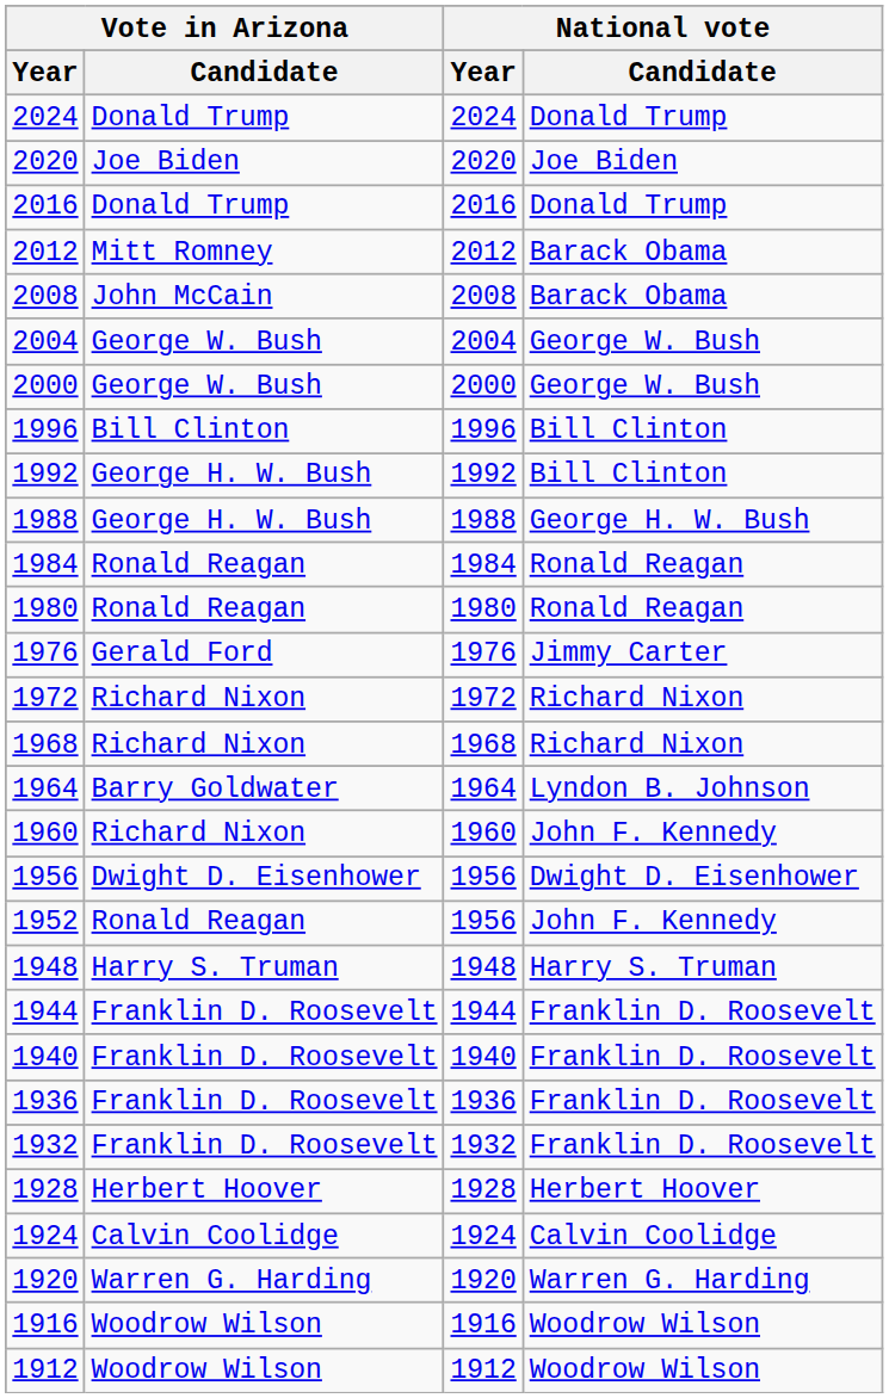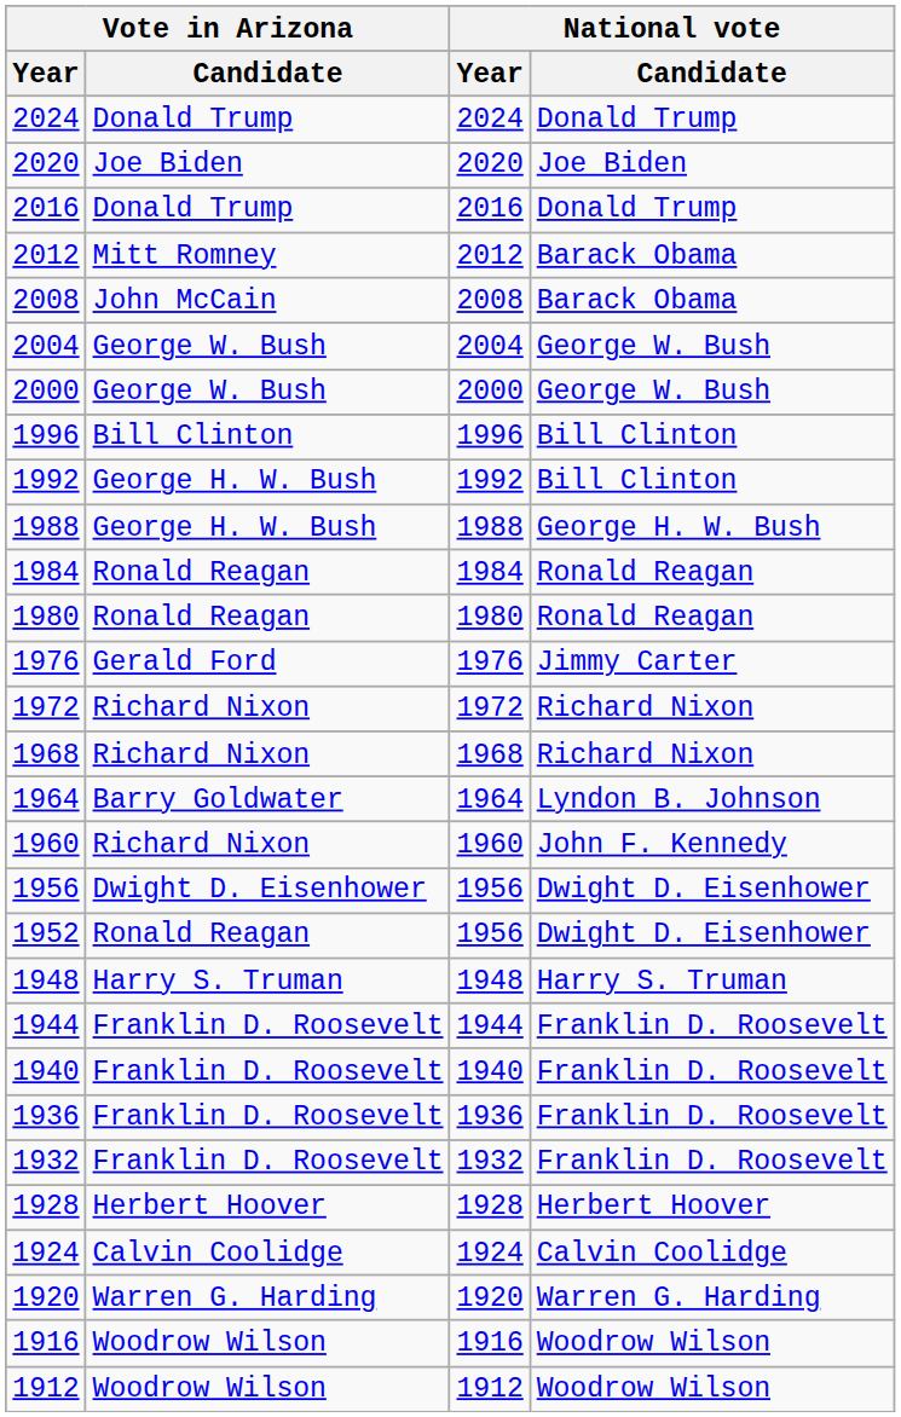 <table class="wikitable">
 <tr>
 <th colspan="2">Vote in Arizona</th>
 <th colspan="2">National vote</th>
 </tr>
 <tr>
 <th>Year</th>
 <th>Candidate</th>
 <th>Year</th>
 <th>Candidate</th>
 </tr>
 <tr>
 <td><a href='#'>2024</a></td>
 <td><a href='#'>Donald Trump</a></td>
 <td><a href='#'>2024</a></td>
 <td><a href='#'>Donald Trump</a></td>
 </tr>
 <tr>
 <td><a href='#'>2020</a></td>
 <td><a href='#'>Joe Biden</a></td>
 <td><a href='#'>2020</a></td>
 <td><a href='#'>Joe Biden</a></td>
 </tr>
 <tr>
 <td><a href='#'>2016</a></td>
 <td><a href='#'>Donald Trump</a></td>
 <td><a href='#'>2016</a></td>
 <td><a href='#'>Donald Trump</a></td>
 </tr>
 <tr>
 <td><a href='#'>2012</a></td>
 <td><a href='#'>Mitt Romney</a></td>
 <td><a href='#'>2012</a></td>
 <td><a href='#'>Barack Obama</a></td>
 </tr>
 <tr>
 <td><a href='#'>2008</a></td>
 <td><a href='#'>John McCain</a></td>
 <td><a href='#'>2008</a></td>
 <td><a href='#'>Barack Obama</a></td>
 </tr>
 <tr>
 <td><a href='#'>2004</a></td>
 <td><a href='#'>George W. Bush</a></td>
 <td><a href='#'>2004</a></td>
 <td><a href='#'>George W. Bush</a></td>
 </tr>
 <tr>
 <td><a href='#'>2000</a></td>
 <td><a href='#'>George W. Bush</a></td>
 <td><a href='#'>2000</a></td>
 <td><a href='#'>George W. Bush</a></td>
 </tr>
 <tr>
 <td><a href='#'>1996</a></td>
 <td><a href='#'>Bill Clinton</a></td>
 <td><a href='#'>1996</a></td>
 <td><a href='#'>Bill Clinton</a></td>
 </tr>
 <tr>
 <td><a href='#'>1992</a></td>
 <td><a href='#'>George H. W. Bush</a></td>
 <td><a href='#'>1992</a></td>
 <td><a href='#'>Bill Clinton</a></td>
 </tr>
 <tr>
 <td><a href='#'>1988</a></td>
 <td><a href='#'>George H. W. Bush</a></td>
 <td><a href='#'>1988</a></td>
 <td><a href='#'>George H. W. Bush</a></td>
 </tr>
 <tr>
 <td><a href='#'>1984</a></td>
 <td><a href='#'>Ronald Reagan</a></td>
 <td><a href='#'>1984</a></td>
 <td><a href='#'>Ronald Reagan</a></td>
 </tr>
 <tr>
 <td><a href='#'>1980</a></td>
 <td><a href='#'>Ronald Reagan</a></td>
 <td><a href='#'>1980</a></td>
 <td><a href='#'>Ronald Reagan</a></td>
 </tr>
 <tr>
 <td><a href='#'>1976</a></td>
 <td><a href='#'>Gerald Ford</a></td>
 <td><a href='#'>1976</a></td>
 <td><a href='#'>Jimmy Carter</a></td>
 </tr>
 <tr>
 <td><a href='#'>1972</a></td>
 <td><a href='#'>Richard Nixon</a></td>
 <td><a href='#'>1972</a></td>
 <td><a href='#'>Richard Nixon</a></td>
 </tr>
 <tr>
 <td><a href='#'>1968</a></td>
 <td><a href='#'>Richard Nixon</a></td>
 <td><a href='#'>1968</a></td>
 <td><a href='#'>Richard Nixon</a></td>
 </tr>
 <tr>
 <td><a href='#'>1964</a></td>
 <td><a href='#'>Barry Goldwater</a></td>
 <td><a href='#'>1964</a></td>
 <td><a href='#'>Lyndon B. Johnson</a></td>
 </tr>
 <tr>
 <td><a href='#'>1960</a></td>
 <td><a href='#'>Richard Nixon</a></td>
 <td><a href='#'>1960</a></td>
 <td><a href='#'>John F. Kennedy</a></td>
 </tr>
 <tr>
 <td><a href='#'>1956</a></td>
 <td><a href='#'>Dwight D. Eisenhower</a></td>
 <td><a href='#'>1956</a></td>
 <td><a href='#'>Dwight D. Eisenhower</a></td>
 </tr>
 <tr>
 <td><a href='#'>1952</a></td>
 <td><a href='#'>Ronald Reagan</a></td>
 <td><a href='#'>1956</a></td>
-<td><a href='#'>John F. Kennedy</a></td>
+<td><a href='#'>Dwight D. Eisenhower</a></td>
 </tr>
 <tr>
 <td><a href='#'>1948</a></td>
 <td><a href='#'>Harry S. Truman</a></td>
 <td><a href='#'>1948</a></td>
 <td><a href='#'>Harry S. Truman</a></td>
 </tr>
 <tr>
 <td><a href='#'>1944</a></td>
 <td><a href='#'>Franklin D. Roosevelt</a></td>
 <td><a href='#'>1944</a></td>
 <td><a href='#'>Franklin D. Roosevelt</a></td>
 </tr>
 <tr>
 <td><a href='#'>1940</a></td>
 <td><a href='#'>Franklin D. Roosevelt</a></td>
 <td><a href='#'>1940</a></td>
 <td><a href='#'>Franklin D. Roosevelt</a></td>
 </tr>
 <tr>
 <td><a href='#'>1936</a></td>
 <td><a href='#'>Franklin D. Roosevelt</a></td>
 <td><a href='#'>1936</a></td>
 <td><a href='#'>Franklin D. Roosevelt</a></td>
 </tr>
 <tr>
 <td><a href='#'>1932</a></td>
 <td><a href='#'>Franklin D. Roosevelt</a></td>
 <td><a href='#'>1932</a></td>
 <td><a href='#'>Franklin D. Roosevelt</a></td>
 </tr>
 <tr>
 <td><a href='#'>1928</a></td>
 <td><a href='#'>Herbert Hoover</a></td>
 <td><a href='#'>1928</a></td>
 <td><a href='#'>Herbert Hoover</a></td>
 </tr>
 <tr>
 <td><a href='#'>1924</a></td>
 <td><a href='#'>Calvin Coolidge</a></td>
 <td><a href='#'>1924</a></td>
 <td><a href='#'>Calvin Coolidge</a></td>
 </tr>
 <tr>
 <td><a href='#'>1920</a></td>
 <td><a href='#'>Warren G. Harding</a></td>
 <td><a href='#'>1920</a></td>
 <td><a href='#'>Warren G. Harding</a></td>
 </tr>
 <tr>
 <td><a href='#'>1916</a></td>
 <td><a href='#'>Woodrow Wilson</a></td>
 <td><a href='#'>1916</a></td>
 <td><a href='#'>Woodrow Wilson</a></td>
 </tr>
 <tr>
 <td><a href='#'>1912</a></td>
 <td><a href='#'>Woodrow Wilson</a></td>
 <td><a href='#'>1912</a></td>
 <td><a href='#'>Woodrow Wilson</a></td>
 </tr>
 </table>
